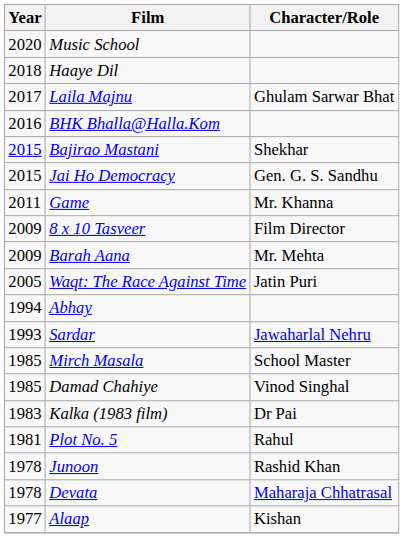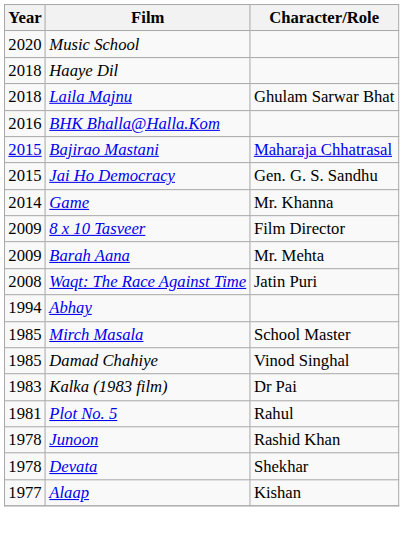 <table class="wikitable">
 <tr>
 <th>Year</th>
 <th>Film</th>
 <th>Character/Role</th>
 </tr>
 <tr>
 <td>2020</td>
 <td><em>Music School</em></td>
 <td></td>
 </tr>
 <tr>
 <td>2018</td>
 <td><em>Haaye Dil</em></td>
 <td></td>
 </tr>
 <tr>
-<td>2017</td>
+<td>2018</td>
 <td><em><a href='#'>Laila Majnu</a></em></td>
 <td>Ghulam Sarwar Bhat</td>
 </tr>
 <tr>
 <td>2016</td>
 <td><em><a href='#'>BHK Bhalla@Halla.Kom</a></em></td>
 <td></td>
 </tr>
 <tr>
 <td><a href='#'>2015</a></td>
 <td><em><a href='#'>Bajirao Mastani</a></em></td>
-<td>Shekhar</td>
+<td><a href='#'>Maharaja Chhatrasal</a></td>
 </tr>
 <tr>
 <td>2015</td>
 <td><em><a href='#'>Jai Ho Democracy</a></em></td>
 <td>Gen. G. S. Sandhu</td>
 </tr>
 <tr>
-<td>2011</td>
+<td>2014</td>
 <td><em><a href='#'>Game</a></em></td>
 <td>Mr. Khanna</td>
 </tr>
 <tr>
 <td>2009</td>
 <td><em><a href='#'>8 x 10 Tasveer</a></em></td>
 <td>Film Director</td>
 </tr>
 <tr>
 <td>2009</td>
 <td><em><a href='#'>Barah Aana</a></em></td>
 <td>Mr. Mehta</td>
 </tr>
 <tr>
-<td>2005</td>
+<td>2008</td>
 <td><em><a href='#'>Waqt: The Race Against Time</a></em></td>
 <td>Jatin Puri</td>
 </tr>
 <tr>
 <td>1994</td>
 <td><em><a href='#'>Abhay</a></em></td>
 <td></td>
-</tr>
-<tr>
-<td>1993</td>
-<td><em><a href='#'>Sardar</a></em></td>
-<td><a href='#'>Jawaharlal Nehru</a></td>
 </tr>
 <tr>
 <td>1985</td>
 <td><em><a href='#'>Mirch Masala</a></em></td>
 <td>School Master</td>
 </tr>
 <tr>
 <td>1985</td>
 <td><em>Damad Chahiye</em></td>
 <td>Vinod Singhal</td>
 </tr>
 <tr>
 <td>1983</td>
 <td><em>Kalka (1983 film)</em></td>
 <td>Dr Pai</td>
 </tr>
 <tr>
 <td>1981</td>
 <td><em><a href='#'>Plot No. 5</a></em></td>
 <td>Rahul</td>
 </tr>
 <tr>
 <td>1978</td>
 <td><em><a href='#'>Junoon</a></em></td>
 <td>Rashid Khan</td>
 </tr>
 <tr>
 <td>1978</td>
 <td><em><a href='#'>Devata</a></em></td>
-<td><a href='#'>Maharaja Chhatrasal</a></td>
+<td>Shekhar</td>
 </tr>
 <tr>
 <td>1977</td>
 <td><em><a href='#'>Alaap</a></em></td>
 <td>Kishan</td>
 </tr>
 <tr>
 </tr>
 </table>
